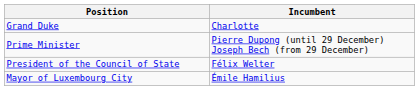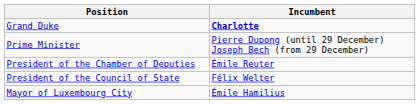 <table class="wikitable">
 <tr>
 <th width="300">Position</th>
 <th width="300">Incumbent</th>
 </tr>
 <tr>
 <td><a href='#'>Grand Duke</a></td>
-<td><a href='#'>Charlotte</a></td>
+<td><strong><a href='#'>Charlotte</a></strong></td>
 </tr>
 <tr>
 <td><a href='#'>Prime Minister</a></td>
 <td><a href='#'>Pierre Dupong</a> (until 29 December) <br> <a href='#'>Joseph Bech</a> (from 29 December)</td>
+</tr>
+<tr>
+<td><a href='#'>President of the Chamber of Deputies</a></td>
+<td><a href='#'>Émile Reuter</a></td>
 </tr>
 <tr>
 <td><a href='#'>President of the Council of State</a></td>
 <td><a href='#'>Félix Welter</a></td>
 </tr>
 <tr>
 <td><a href='#'>Mayor of Luxembourg City</a></td>
 <td><a href='#'>Émile Hamilius</a></td>
 </tr>
 </table>
